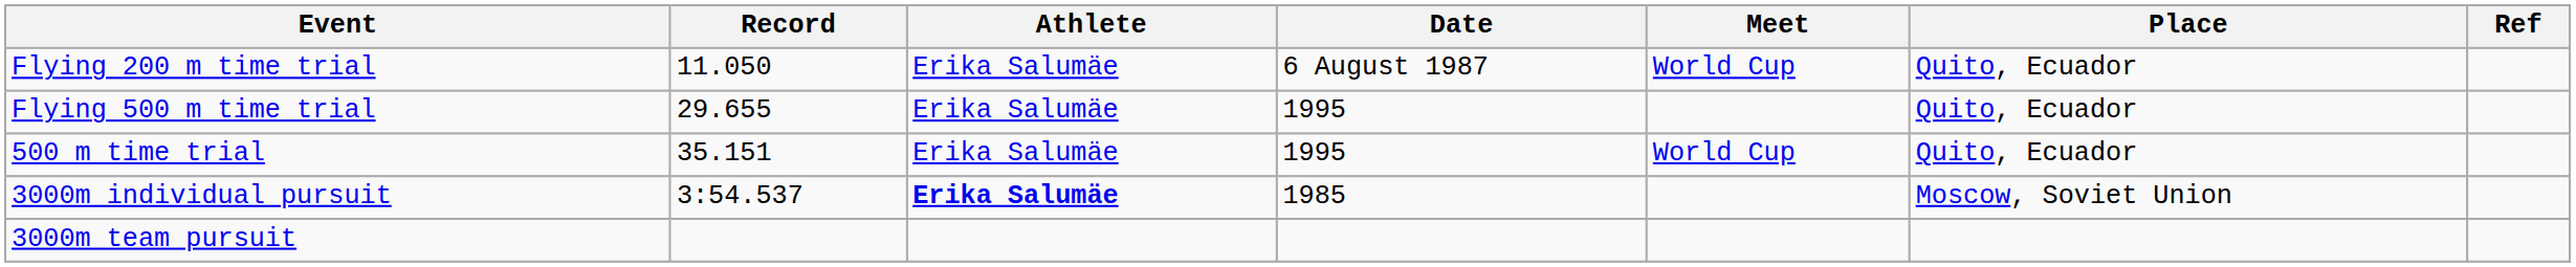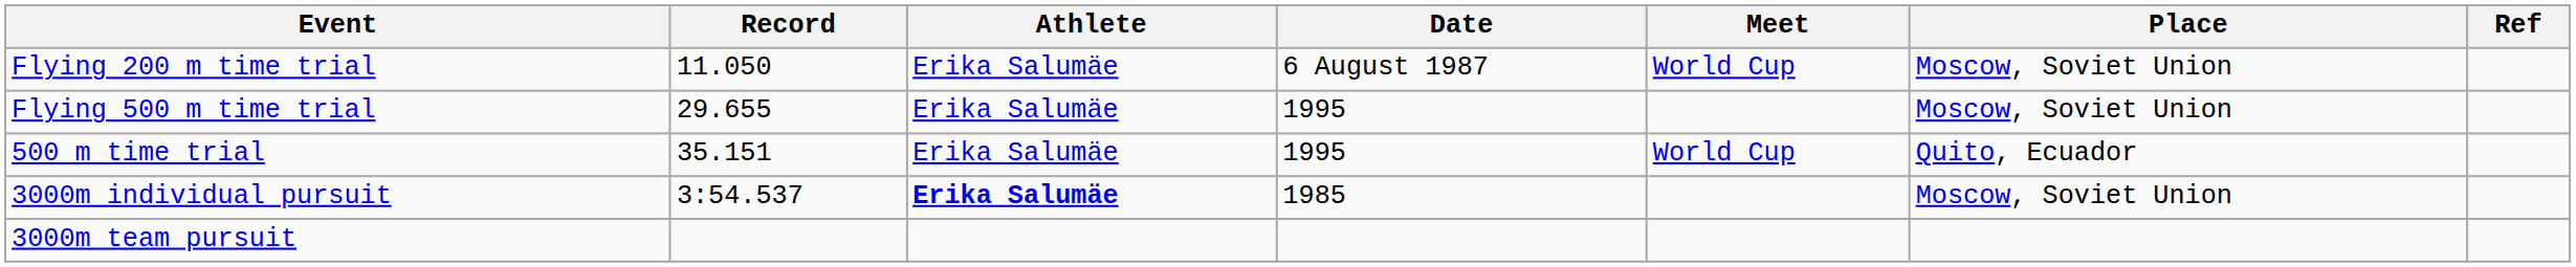 <table class="wikitable" style="font-size:95%; width: 95%;">
 <tr>
 <th>Event</th>
 <th>Record</th>
 <th>Athlete</th>
 <th>Date</th>
 <th>Meet</th>
 <th>Place</th>
 <th>Ref</th>
 </tr>
 <tr>
 <td><a href='#'>Flying 200 m time trial</a></td>
 <td>11.050</td>
 <td><a href='#'>Erika Salumäe</a></td>
 <td>6 August 1987</td>
 <td><a href='#'>World Cup</a></td>
-<td> <a href='#'>Quito</a>, Ecuador</td>
+<td> <a href='#'>Moscow</a>, Soviet Union</td>
 <td></td>
 </tr>
 <tr>
 <td><a href='#'>Flying 500 m time trial</a></td>
 <td>29.655</td>
 <td><a href='#'>Erika Salumäe</a></td>
 <td>1995</td>
 <td></td>
-<td> <a href='#'>Quito</a>, Ecuador</td>
+<td> <a href='#'>Moscow</a>, Soviet Union</td>
 <td></td>
 </tr>
 <tr>
 <td><a href='#'>500 m time trial</a></td>
 <td>35.151</td>
 <td><a href='#'>Erika Salumäe</a></td>
 <td>1995</td>
 <td><a href='#'>World Cup</a></td>
 <td> <a href='#'>Quito</a>, Ecuador</td>
 <td></td>
 </tr>
 <tr>
 <td><a href='#'>3000m individual pursuit</a></td>
 <td>3:54.537</td>
 <td><strong><a href='#'>Erika Salumäe</a></strong></td>
 <td>1985</td>
 <td></td>
 <td> <a href='#'>Moscow</a>, Soviet Union</td>
 <td></td>
 </tr>
 <tr>
 <td><a href='#'>3000m team pursuit</a></td>
 <td></td>
 <td></td>
 <td></td>
 <td></td>
 <td></td>
 <td></td>
 </tr>
 </table>
